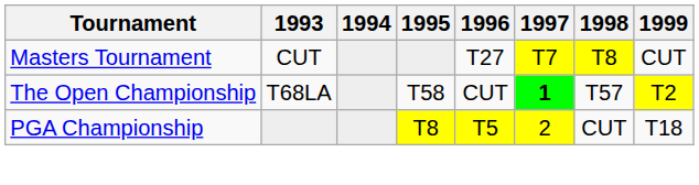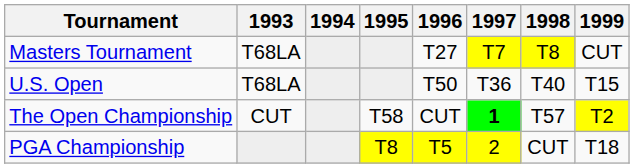 <table class="wikitable" style="font-size:95%;text-align:center;">
 <tr>
 <th>Tournament</th>
 <th>1993</th>
 <th>1994</th>
 <th>1995</th>
 <th>1996</th>
 <th>1997</th>
 <th>1998</th>
 <th>1999</th>
 </tr>
 <tr>
 <td align=left><a href='#'>Masters Tournament</a></td>
-<td>CUT</td>
+<td>T68<span>LA</span></td>
 <td style="background:#eeeeee;"></td>
 <td style="background:#eeeeee;"></td>
 <td>T27</td>
 <td style="background:yellow;">T7</td>
 <td style="background:yellow;">T8</td>
 <td>CUT</td>
 </tr>
 <tr>
+<td align=left><a href='#'>U.S. Open</a></td>
+<td>T68<span>LA</span></td>
+<td style="background:#eeeeee;"></td>
+<td style="background:#eeeeee;"></td>
+<td>T50</td>
+<td>T36</td>
+<td>T40</td>
+<td>T15</td>
+</tr>
+<tr>
 <td align=left><a href='#'>The Open Championship</a></td>
-<td>T68<span>LA</span></td>
+<td>CUT</td>
 <td style="background:#eeeeee;"></td>
 <td>T58</td>
 <td>CUT</td>
 <td style="background:lime;"><strong>1</strong></td>
 <td>T57</td>
 <td style="background:yellow;">T2</td>
 </tr>
 <tr>
 <td align=left><a href='#'>PGA Championship</a></td>
 <td style="background:#eeeeee;"></td>
 <td style="background:#eeeeee;"></td>
 <td style="background:yellow;">T8</td>
 <td style="background:yellow;">T5</td>
 <td style="background:yellow;">2</td>
 <td>CUT</td>
 <td>T18</td>
 </tr>
 </table>
